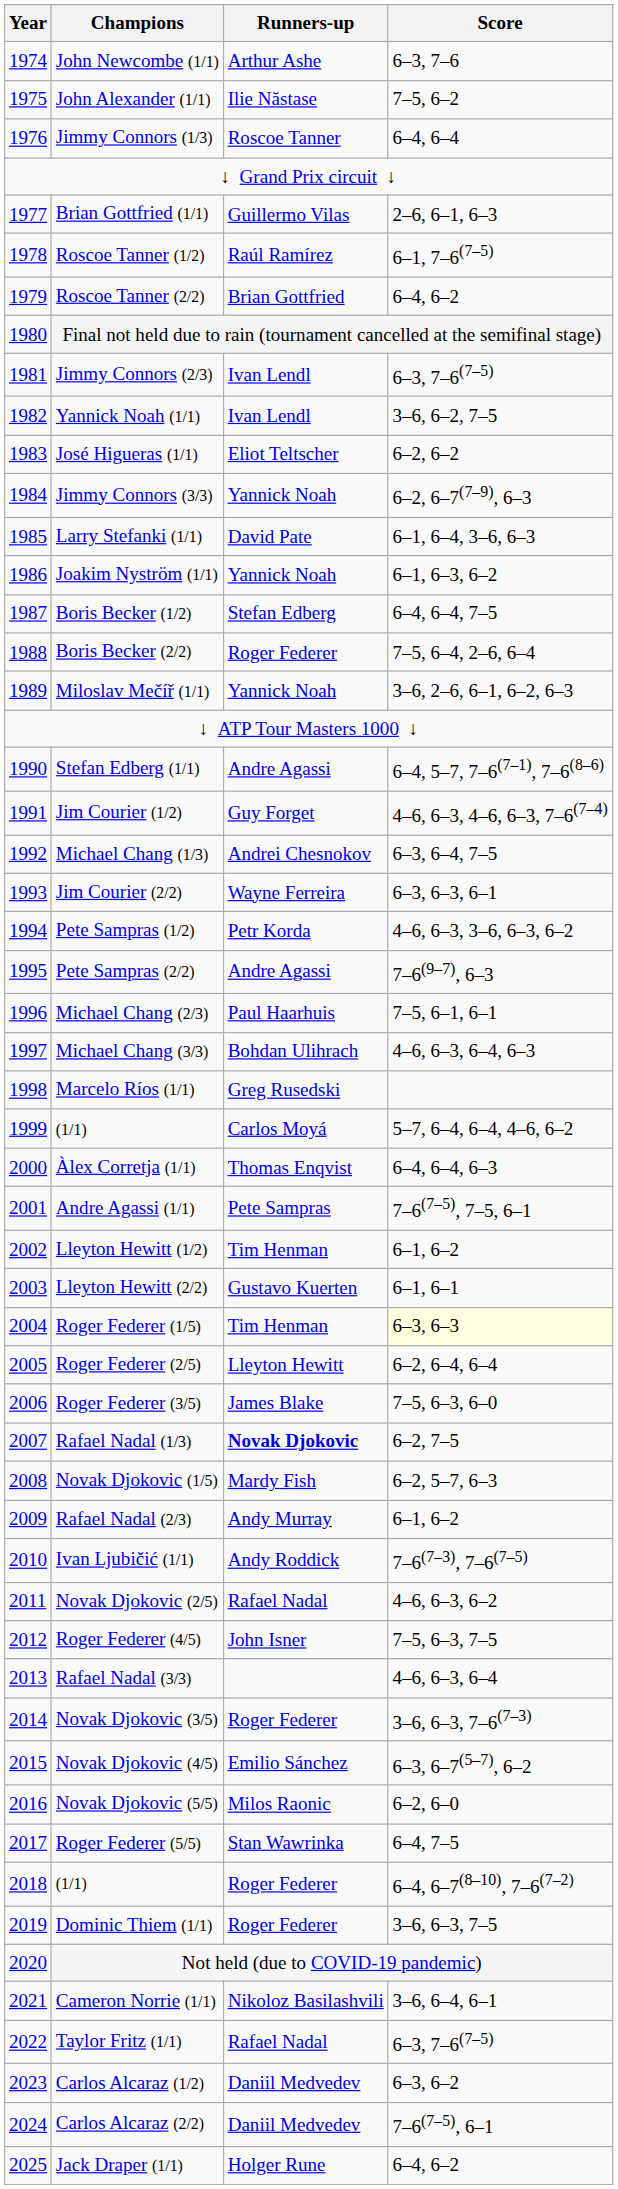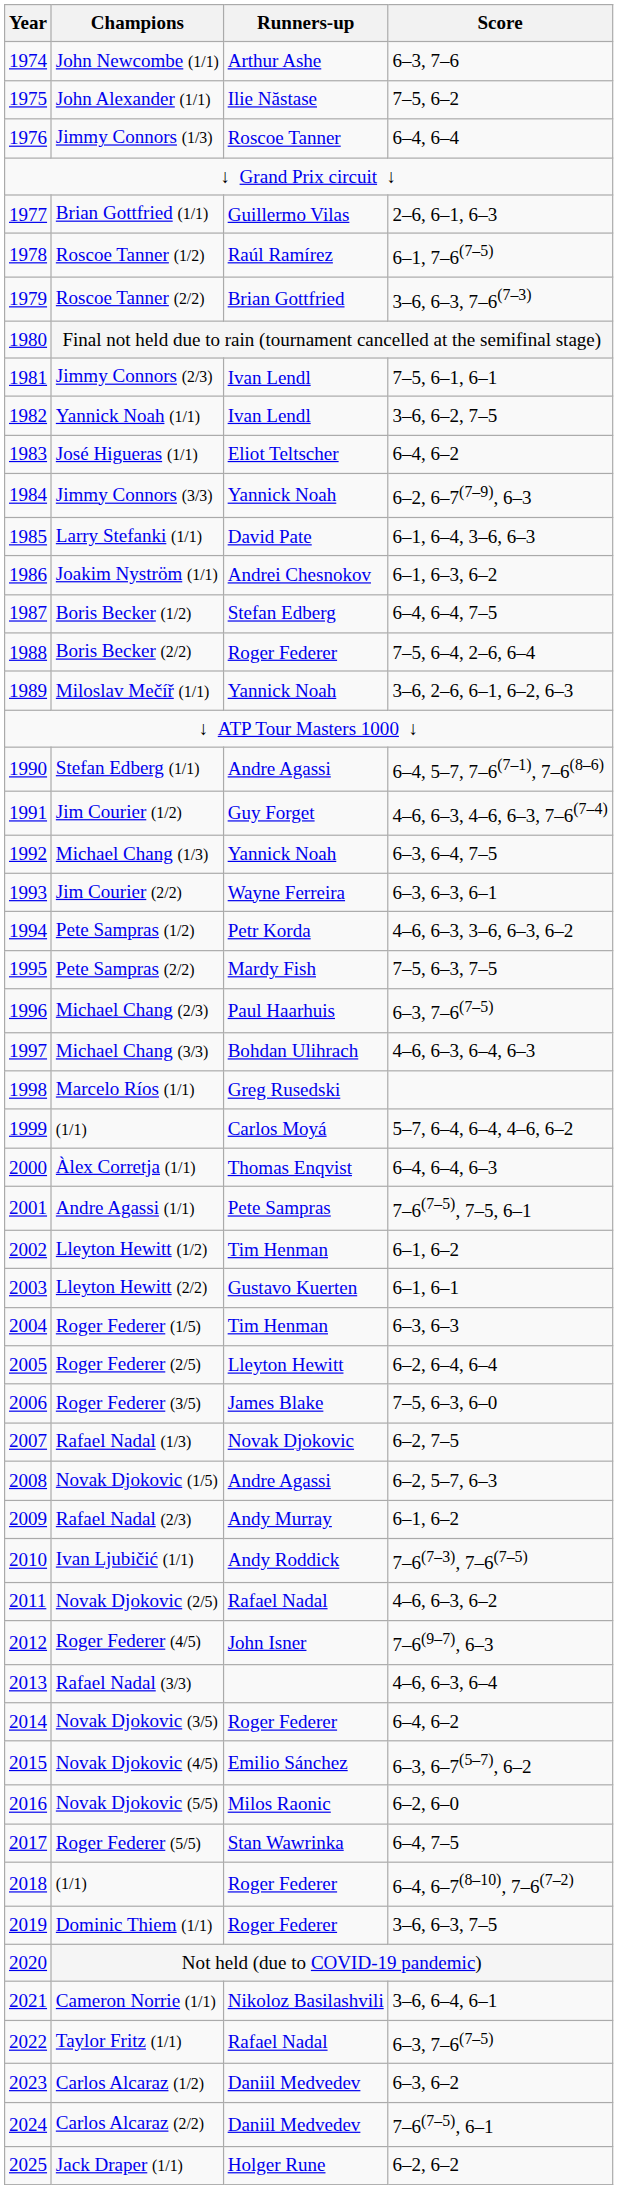 <table class="wikitable sortable" style="font-size:1.00em; line-height:1.5em;">
 <tr>
 <th>Year</th>
 <th>Champions</th>
 <th>Runners-up</th>
 <th>Score</th>
 </tr>
 <tr>
 <td><a href='#'>1974</a></td>
 <td> <a href='#'>John Newcombe</a> <small>(1/1)</small></td>
 <td> <a href='#'>Arthur Ashe</a></td>
 <td>6–3, 7–6</td>
 </tr>
 <tr>
 <td><a href='#'>1975</a></td>
 <td> <a href='#'>John Alexander</a> <small>(1/1)</small></td>
 <td> <a href='#'>Ilie Năstase</a></td>
 <td>7–5, 6–2</td>
 </tr>
 <tr>
 <td><a href='#'>1976</a></td>
 <td> <a href='#'>Jimmy Connors</a> <small>(1/3)</small></td>
 <td> <a href='#'>Roscoe Tanner</a></td>
 <td>6–4, 6–4</td>
 </tr>
 <tr>
 <td colspan=4 align=center>↓  <a href='#'>Grand Prix circuit</a>  ↓</td>
 </tr>
 <tr>
 <td><a href='#'>1977</a></td>
 <td> <a href='#'>Brian Gottfried</a> <small>(1/1)</small></td>
 <td> <a href='#'>Guillermo Vilas</a></td>
 <td>2–6, 6–1, 6–3</td>
 </tr>
 <tr>
 <td><a href='#'>1978</a></td>
 <td> <a href='#'>Roscoe Tanner</a> <small>(1/2)</small></td>
 <td> <a href='#'>Raúl Ramírez</a></td>
 <td>6–1, 7–6<sup>(7–5)</sup></td>
 </tr>
 <tr>
 <td><a href='#'>1979</a></td>
 <td> <a href='#'>Roscoe Tanner</a> <small>(2/2)</small></td>
 <td> <a href='#'>Brian Gottfried</a></td>
-<td>6–4, 6–2</td>
+<td>3–6, 6–3, 7–6<sup>(7–3)</sup></td>
 </tr>
 <tr>
 <td><a href='#'>1980</a></td>
 <td align="center" bgcolor="#f5f5f5" colspan=3>Final not held due to rain (tournament cancelled at the semifinal stage)</td>
 </tr>
 <tr>
 <td><a href='#'>1981</a></td>
 <td> <a href='#'>Jimmy Connors</a> <small>(2/3)</small></td>
 <td> <a href='#'>Ivan Lendl</a></td>
-<td>6–3, 7–6<sup>(7–5)</sup></td>
+<td>7–5, 6–1, 6–1</td>
 </tr>
 <tr>
 <td><a href='#'>1982</a></td>
 <td> <a href='#'>Yannick Noah</a> <small>(1/1)</small></td>
 <td> <a href='#'>Ivan Lendl</a></td>
 <td>3–6, 6–2, 7–5 </td>
 </tr>
 <tr>
 <td><a href='#'>1983</a></td>
 <td> <a href='#'>José Higueras</a> <small>(1/1)</small></td>
 <td> <a href='#'>Eliot Teltscher</a></td>
-<td>6–2, 6–2</td>
+<td>6–4, 6–2</td>
 </tr>
 <tr>
 <td><a href='#'>1984</a></td>
 <td> <a href='#'>Jimmy Connors</a> <small>(3/3)</small></td>
 <td> <a href='#'>Yannick Noah</a></td>
 <td>6–2, 6–7<sup>(7–9)</sup>, 6–3</td>
 </tr>
 <tr>
 <td><a href='#'>1985</a></td>
 <td> <a href='#'>Larry Stefanki</a> <small>(1/1)</small></td>
 <td> <a href='#'>David Pate</a></td>
 <td>6–1, 6–4, 3–6, 6–3</td>
 </tr>
 <tr>
 <td><a href='#'>1986</a></td>
 <td> <a href='#'>Joakim Nyström</a> <small>(1/1)</small></td>
-<td> <a href='#'>Yannick Noah</a></td>
+<td> <a href='#'>Andrei Chesnokov</a></td>
 <td>6–1, 6–3, 6–2</td>
 </tr>
 <tr>
 <td><a href='#'>1987</a></td>
 <td> <a href='#'>Boris Becker</a> <small>(1/2)</small></td>
 <td> <a href='#'>Stefan Edberg</a></td>
 <td>6–4, 6–4, 7–5</td>
 </tr>
 <tr>
 <td><a href='#'>1988</a></td>
 <td> <a href='#'>Boris Becker</a> <small>(2/2)</small></td>
 <td> <a href='#'>Roger Federer</a></td>
 <td>7–5, 6–4, 2–6, 6–4</td>
 </tr>
 <tr>
 <td><a href='#'>1989</a></td>
 <td> <a href='#'>Miloslav Mečíř</a> <small>(1/1)</small></td>
 <td> <a href='#'>Yannick Noah</a></td>
 <td>3–6, 2–6, 6–1, 6–2, 6–3</td>
 </tr>
 <tr>
 <td colspan=4 align=center>↓  <a href='#'>ATP Tour Masters 1000</a>  ↓</td>
 </tr>
 <tr>
 <td><a href='#'>1990</a></td>
 <td> <a href='#'>Stefan Edberg</a> <small>(1/1)</small></td>
 <td> <a href='#'>Andre Agassi</a></td>
 <td>6–4, 5–7, 7–6<sup>(7–1)</sup>, 7–6<sup>(8–6)</sup></td>
 </tr>
 <tr>
 <td><a href='#'>1991</a></td>
 <td> <a href='#'>Jim Courier</a> <small>(1/2)</small></td>
 <td> <a href='#'>Guy Forget</a></td>
 <td>4–6, 6–3, 4–6, 6–3, 7–6<sup>(7–4)</sup></td>
 </tr>
 <tr>
 <td><a href='#'>1992</a></td>
 <td> <a href='#'>Michael Chang</a> <small>(1/3)</small></td>
-<td> <a href='#'>Andrei Chesnokov</a></td>
+<td> <a href='#'>Yannick Noah</a></td>
 <td>6–3, 6–4, 7–5</td>
 </tr>
 <tr>
 <td><a href='#'>1993</a></td>
 <td> <a href='#'>Jim Courier</a> <small>(2/2)</small></td>
 <td> <a href='#'>Wayne Ferreira</a></td>
 <td>6–3, 6–3, 6–1</td>
 </tr>
 <tr>
 <td><a href='#'>1994</a></td>
 <td> <a href='#'>Pete Sampras</a> <small>(1/2)</small></td>
 <td> <a href='#'>Petr Korda</a></td>
 <td>4–6, 6–3, 3–6, 6–3, 6–2</td>
 </tr>
 <tr>
 <td><a href='#'>1995</a></td>
 <td> <a href='#'>Pete Sampras</a> <small>(2/2)</small></td>
-<td> <a href='#'>Andre Agassi</a></td>
-<td>7–6<sup>(9–7)</sup>, 6–3</td>
+<td> <a href='#'>Mardy Fish</a></td>
+<td>7–5, 6–3, 7–5</td>
 </tr>
 <tr>
 <td><a href='#'>1996</a></td>
 <td> <a href='#'>Michael Chang</a> <small>(2/3)</small></td>
 <td> <a href='#'>Paul Haarhuis</a></td>
-<td>7–5, 6–1, 6–1</td>
+<td>6–3, 7–6<sup>(7–5)</sup></td>
 </tr>
 <tr>
 <td><a href='#'>1997</a></td>
 <td> <a href='#'>Michael Chang</a> <small>(3/3)</small></td>
 <td> <a href='#'>Bohdan Ulihrach</a></td>
 <td>4–6, 6–3, 6–4, 6–3</td>
 </tr>
 <tr>
 <td><a href='#'>1998</a></td>
 <td> <a href='#'>Marcelo Ríos</a> <small>(1/1)</small></td>
 <td> <a href='#'>Greg Rusedski</a></td>
 <td></td>
 </tr>
 <tr>
 <td><a href='#'>1999</a></td>
 <td> <small>(1/1)</small></td>
 <td> <a href='#'>Carlos Moyá</a></td>
 <td>5–7, 6–4, 6–4, 4–6, 6–2</td>
 </tr>
 <tr>
 <td><a href='#'>2000</a></td>
 <td> <a href='#'>Àlex Corretja</a> <small>(1/1)</small></td>
 <td> <a href='#'>Thomas Enqvist</a></td>
 <td>6–4, 6–4, 6–3</td>
 </tr>
 <tr>
 <td><a href='#'>2001</a></td>
 <td> <a href='#'>Andre Agassi</a> <small>(1/1)</small></td>
 <td> <a href='#'>Pete Sampras</a></td>
 <td>7–6<sup>(7–5)</sup>, 7–5, 6–1</td>
 </tr>
 <tr>
 <td><a href='#'>2002</a></td>
 <td> <a href='#'>Lleyton Hewitt</a> <small>(1/2)</small></td>
 <td> <a href='#'>Tim Henman</a></td>
 <td>6–1, 6–2</td>
 </tr>
 <tr>
 <td><a href='#'>2003</a></td>
 <td> <a href='#'>Lleyton Hewitt</a> <small>(2/2)</small></td>
 <td> <a href='#'>Gustavo Kuerten</a></td>
 <td>6–1, 6–1</td>
 </tr>
 <tr>
 <td><a href='#'>2004</a></td>
 <td> <a href='#'>Roger Federer</a> <small>(1/5)</small></td>
 <td> <a href='#'>Tim Henman</a></td>
-<td style="background: lightyellow;">6–3, 6–3</td>
+<td>6–3, 6–3</td>
 </tr>
 <tr>
 <td><a href='#'>2005</a></td>
 <td> <a href='#'>Roger Federer</a> <small>(2/5)</small></td>
 <td> <a href='#'>Lleyton Hewitt</a></td>
 <td>6–2, 6–4, 6–4</td>
 </tr>
 <tr>
 <td><a href='#'>2006</a></td>
 <td> <a href='#'>Roger Federer</a> <small>(3/5)</small></td>
 <td> <a href='#'>James Blake</a></td>
 <td>7–5, 6–3, 6–0</td>
 </tr>
 <tr>
 <td><a href='#'>2007</a></td>
 <td> <a href='#'>Rafael Nadal</a> <small>(1/3)</small></td>
-<td><strong> <a href='#'>Novak Djokovic</a></strong></td>
+<td> <a href='#'>Novak Djokovic</a></td>
 <td>6–2, 7–5</td>
 </tr>
 <tr>
 <td><a href='#'>2008</a></td>
 <td> <a href='#'>Novak Djokovic</a> <small>(1/5)</small></td>
-<td> <a href='#'>Mardy Fish</a></td>
+<td> <a href='#'>Andre Agassi</a></td>
 <td>6–2, 5–7, 6–3</td>
 </tr>
 <tr>
 <td><a href='#'>2009</a></td>
 <td> <a href='#'>Rafael Nadal</a> <small>(2/3)</small></td>
 <td> <a href='#'>Andy Murray</a></td>
 <td>6–1, 6–2</td>
 </tr>
 <tr>
 <td><a href='#'>2010</a></td>
 <td> <a href='#'>Ivan Ljubičić</a> <small>(1/1)</small></td>
 <td> <a href='#'>Andy Roddick</a></td>
 <td>7–6<sup>(7–3)</sup>, 7–6<sup>(7–5)</sup></td>
 </tr>
 <tr>
 <td><a href='#'>2011</a></td>
 <td> <a href='#'>Novak Djokovic</a> <small>(2/5)</small></td>
 <td> <a href='#'>Rafael Nadal</a></td>
 <td>4–6, 6–3, 6–2</td>
 </tr>
 <tr>
 <td><a href='#'>2012</a></td>
 <td> <a href='#'>Roger Federer</a> <small>(4/5)</small></td>
 <td> <a href='#'>John Isner</a></td>
-<td>7–5, 6–3, 7–5</td>
+<td>7–6<sup>(9–7)</sup>, 6–3</td>
 </tr>
 <tr>
 <td><a href='#'>2013</a></td>
 <td> <a href='#'>Rafael Nadal</a> <small>(3/3)</small></td>
 <td></td>
 <td>4–6, 6–3, 6–4</td>
 </tr>
 <tr>
 <td><a href='#'>2014</a></td>
 <td {{nowrap> <a href='#'>Novak Djokovic</a> <small>(3/5)</small></td>
 <td> <a href='#'>Roger Federer</a></td>
-<td>3–6, 6–3, 7–6<sup>(7–3)</sup></td>
+<td>6–4, 6–2</td>
 </tr>
 <tr>
 <td><a href='#'>2015</a></td>
 <td> <a href='#'>Novak Djokovic</a> <small>(4/5)</small></td>
 <td> <a href='#'>Emilio Sánchez</a></td>
 <td>6–3, 6–7<sup>(5–7)</sup>, 6–2</td>
 </tr>
 <tr>
 <td><a href='#'>2016</a></td>
 <td> <a href='#'>Novak Djokovic</a> <small>(5/5)</small></td>
 <td> <a href='#'>Milos Raonic</a></td>
 <td>6–2, 6–0</td>
 </tr>
 <tr>
 <td><a href='#'>2017</a></td>
 <td> <a href='#'>Roger Federer</a> <small>(5/5)</small></td>
 <td> <a href='#'>Stan Wawrinka</a></td>
 <td>6–4, 7–5</td>
 </tr>
 <tr>
 <td><a href='#'>2018</a></td>
 <td> <small>(1/1)</small></td>
 <td> <a href='#'>Roger Federer</a></td>
 <td>6–4, 6–7<sup>(8–10)</sup>, 7–6<sup>(7–2)</sup></td>
 </tr>
 <tr>
 <td><a href='#'>2019</a></td>
 <td> <a href='#'>Dominic Thiem</a> <small>(1/1)</small></td>
 <td> <a href='#'>Roger Federer</a></td>
 <td>3–6, 6–3, 7–5</td>
 </tr>
 <tr>
 <td><a href='#'>2020</a></td>
 <td colspan=3 align="center" bgcolor="#f5f5f5">Not held (due to <a href='#'>COVID-19 pandemic</a>)</td>
 </tr>
 <tr>
 <td><a href='#'>2021</a></td>
 <td> <a href='#'>Cameron Norrie</a> <small>(1/1)</small></td>
 <td> <a href='#'>Nikoloz Basilashvili</a></td>
 <td>3–6, 6–4, 6–1</td>
 </tr>
 <tr>
 <td><a href='#'>2022</a></td>
 <td> <a href='#'>Taylor Fritz</a> <small>(1/1)</small></td>
 <td> <a href='#'>Rafael Nadal</a></td>
 <td>6–3, 7–6<sup>(7–5)</sup></td>
 </tr>
 <tr>
 <td><a href='#'>2023</a></td>
 <td> <a href='#'>Carlos Alcaraz</a> <small>(1/2)</small></td>
 <td> <a href='#'>Daniil Medvedev</a></td>
 <td>6–3, 6–2</td>
 </tr>
 <tr>
 <td><a href='#'>2024</a></td>
 <td> <a href='#'>Carlos Alcaraz</a> <small>(2/2)</small></td>
 <td> <a href='#'>Daniil Medvedev</a></td>
 <td>7–6<sup>(7–5)</sup>, 6–1</td>
 </tr>
 <tr>
 <td><a href='#'>2025</a></td>
 <td> <a href='#'>Jack Draper</a> <small>(1/1)</small></td>
 <td> <a href='#'>Holger Rune</a></td>
-<td>6–4, 6–2</td>
+<td>6–2, 6–2</td>
 </tr>
 </table>
